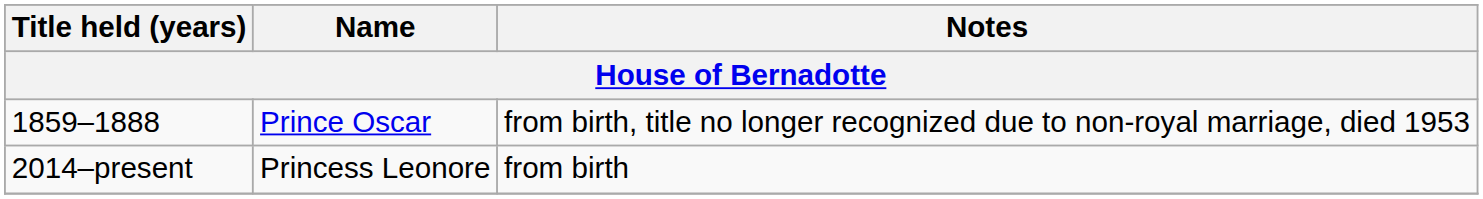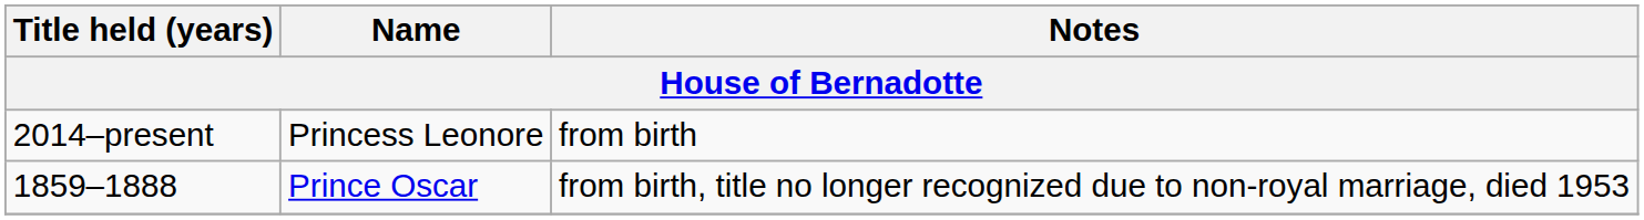 <table class="wikitable">
 <tr>
 <th><strong>Title held (years)</strong></th>
 <th><strong>Name</strong></th>
 <th><strong>Notes</strong></th>
 </tr>
 <tr>
 <th colspan=3><a href='#'>House of Bernadotte</a></th>
 </tr>
 <tr>
+<td>2014–present</td>
+<td>Princess Leonore</td>
+<td>from birth</td>
+</tr>
+<tr>
 <td>1859–1888</td>
 <td><a href='#'>Prince Oscar</a></td>
 <td>from birth, title no longer recognized due to non-royal marriage, died 1953</td>
 </tr>
 <tr>
-<td>2014–present</td>
-<td>Princess Leonore</td>
-<td>from birth</td>
-</tr>
-<tr>
 </tr>
 </table>
